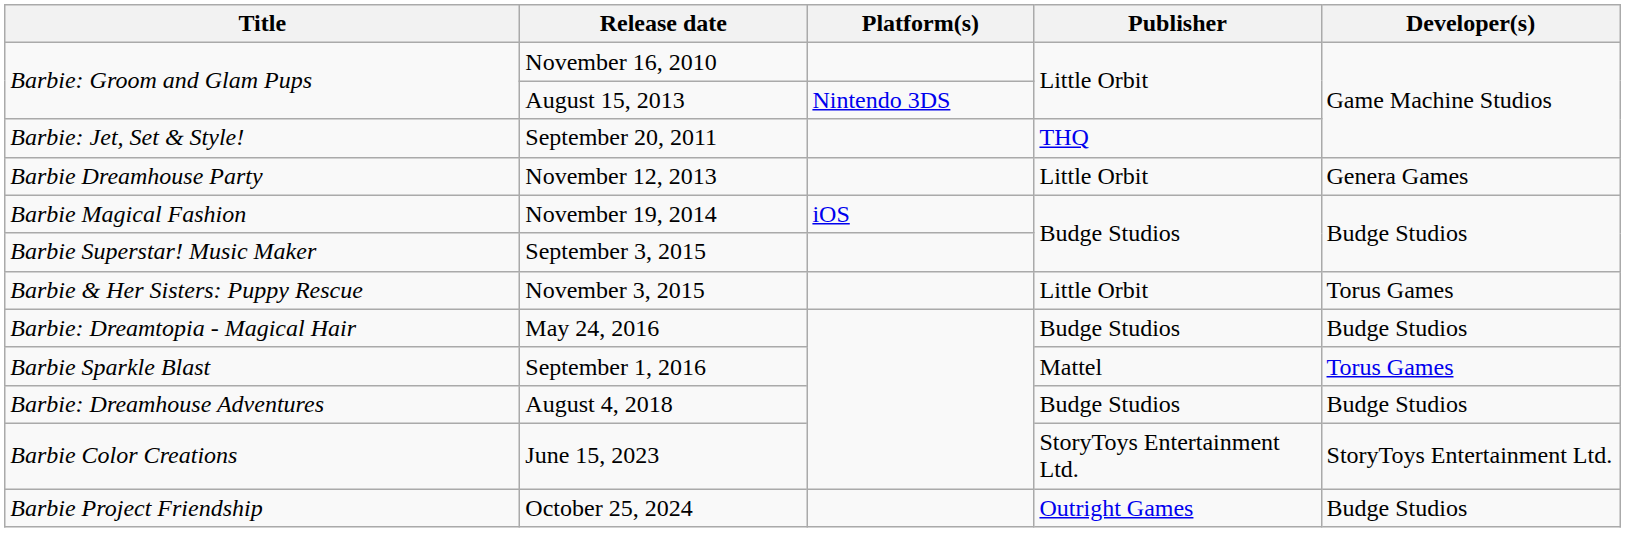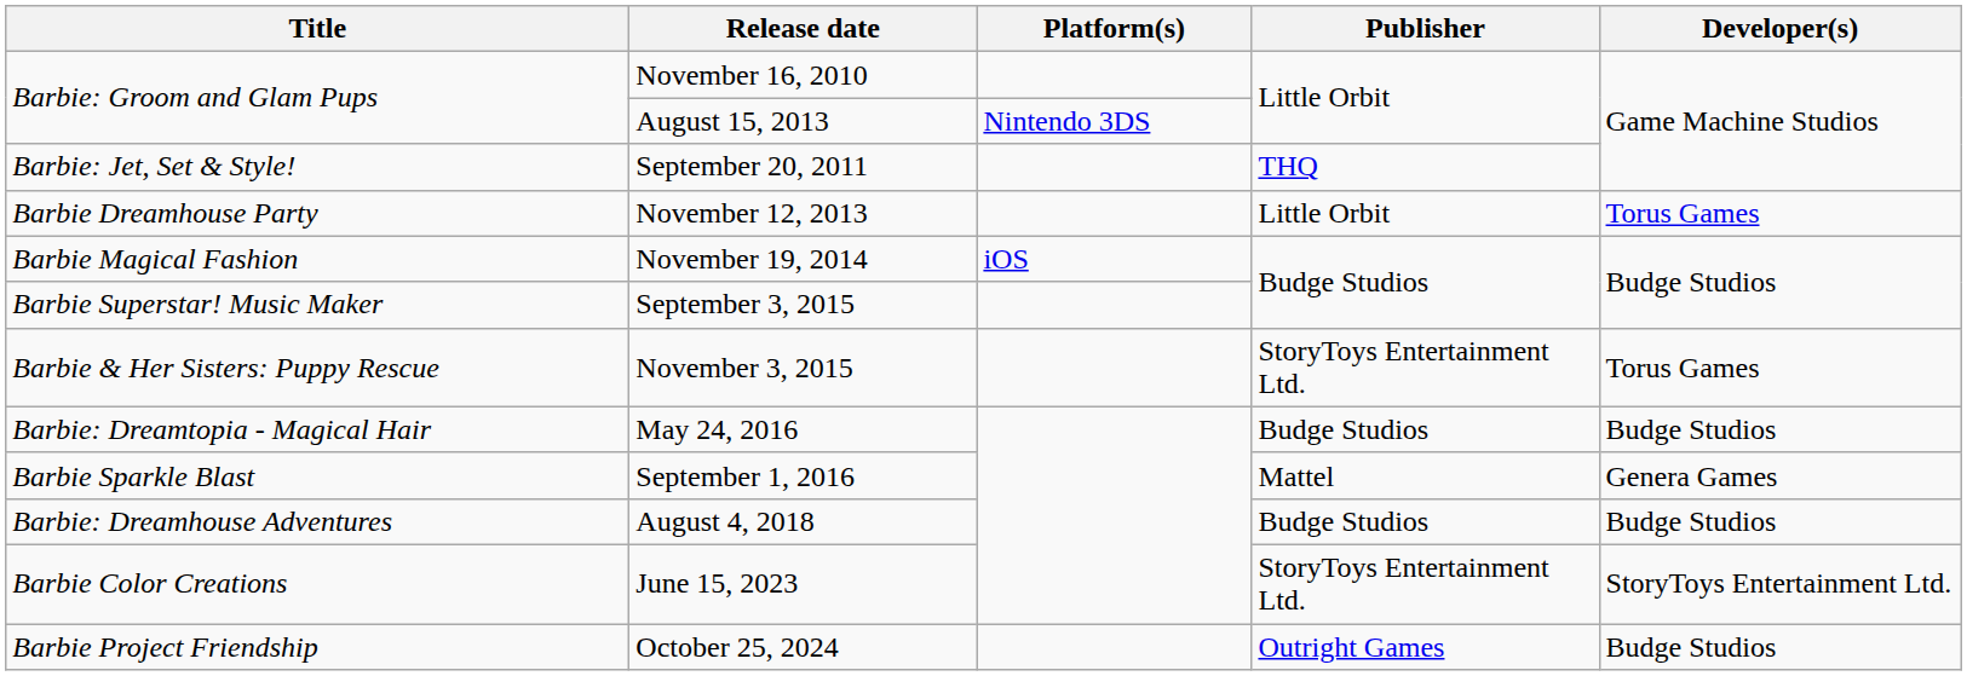 <table class="wikitable">
 <tr>
 <th scope="col" style="width:21em;">Title</th>
 <th scope="col" style="width:11.5em;">Release date</th>
 <th scope="col" style="width:9em;">Platform(s)</th>
 <th scope="col" style="width:11.5em;">Publisher</th>
 <th scope="col" style="width:12em;">Developer(s)</th>
 </tr>
 <tr>
 <td rowspan="2"><em>Barbie: Groom and Glam Pups</em></td>
 <td>November 16, 2010</td>
 <td></td>
 <td rowspan="2">Little Orbit</td>
 <td rowspan="3">Game Machine Studios</td>
 </tr>
 <tr>
 <td>August 15, 2013</td>
 <td><a href='#'>Nintendo 3DS</a></td>
 </tr>
 <tr>
 <td><em>Barbie: Jet, Set & Style!</em></td>
 <td>September 20, 2011</td>
 <td></td>
 <td><a href='#'>THQ</a></td>
 </tr>
 <tr>
 <td><em>Barbie Dreamhouse Party</em></td>
 <td>November 12, 2013</td>
 <td></td>
 <td>Little Orbit</td>
-<td>Genera Games</td>
+<td><a href='#'>Torus Games</a></td>
 </tr>
 <tr>
 <td><em>Barbie Magical Fashion</em></td>
 <td>November 19, 2014</td>
 <td><a href='#'>iOS</a></td>
 <td rowspan="2">Budge Studios</td>
 <td rowspan="2">Budge Studios</td>
 </tr>
 <tr>
 <td><em>Barbie Superstar! Music Maker</em></td>
 <td>September 3, 2015</td>
 <td></td>
 </tr>
 <tr>
 <td><em>Barbie & Her Sisters: Puppy Rescue</em></td>
 <td>November 3, 2015</td>
 <td></td>
-<td>Little Orbit</td>
+<td>StoryToys Entertainment Ltd.</td>
 <td>Torus Games</td>
 </tr>
 <tr>
 <td><em>Barbie: Dreamtopia - Magical Hair</em></td>
 <td>May 24, 2016</td>
 <td rowspan="4"></td>
 <td>Budge Studios</td>
 <td>Budge Studios</td>
 </tr>
 <tr>
 <td><em>Barbie Sparkle Blast</em></td>
 <td>September 1, 2016</td>
 <td>Mattel</td>
-<td><a href='#'>Torus Games</a></td>
+<td>Genera Games</td>
 </tr>
 <tr>
 <td><em>Barbie: Dreamhouse Adventures</em></td>
 <td>August 4, 2018</td>
 <td>Budge Studios</td>
 <td>Budge Studios</td>
 </tr>
 <tr>
 <td><em>Barbie Color Creations</em></td>
 <td>June 15, 2023</td>
 <td>StoryToys Entertainment Ltd.</td>
 <td>StoryToys Entertainment Ltd.</td>
 </tr>
 <tr>
 <td><em>Barbie Project Friendship</em></td>
 <td>October 25, 2024</td>
 <td></td>
 <td><a href='#'>Outright Games</a></td>
 <td>Budge Studios</td>
 </tr>
 </table>
